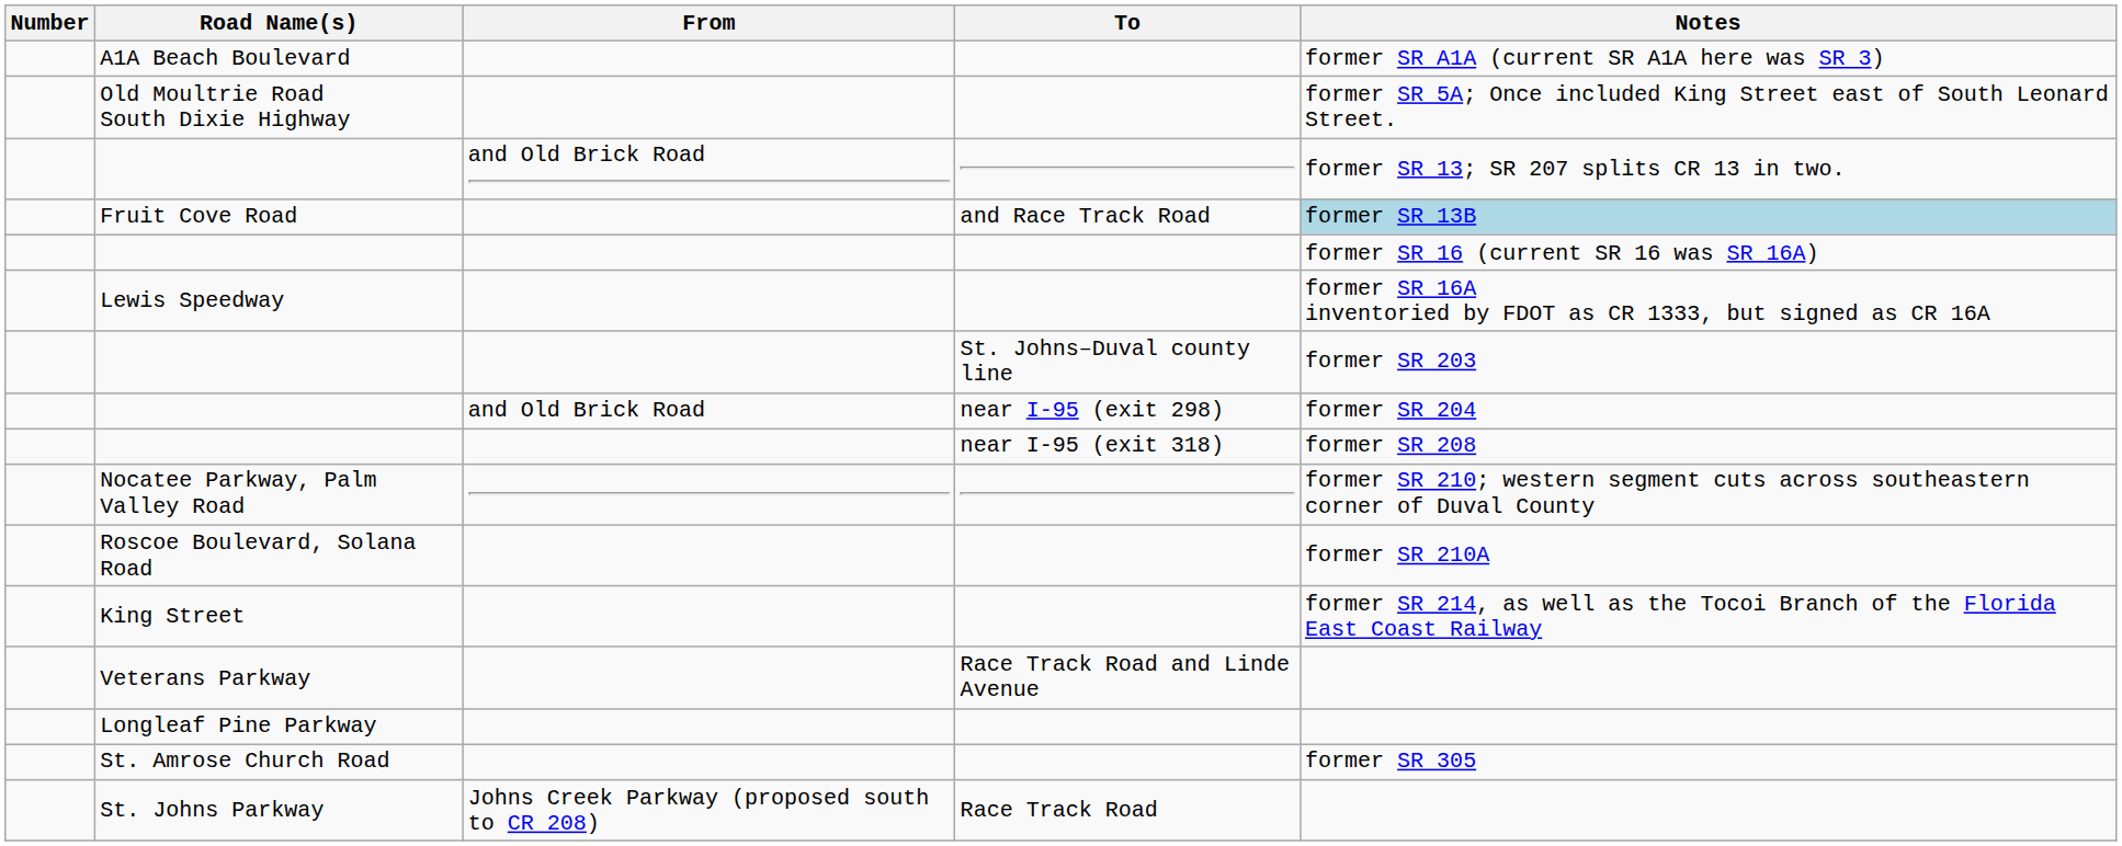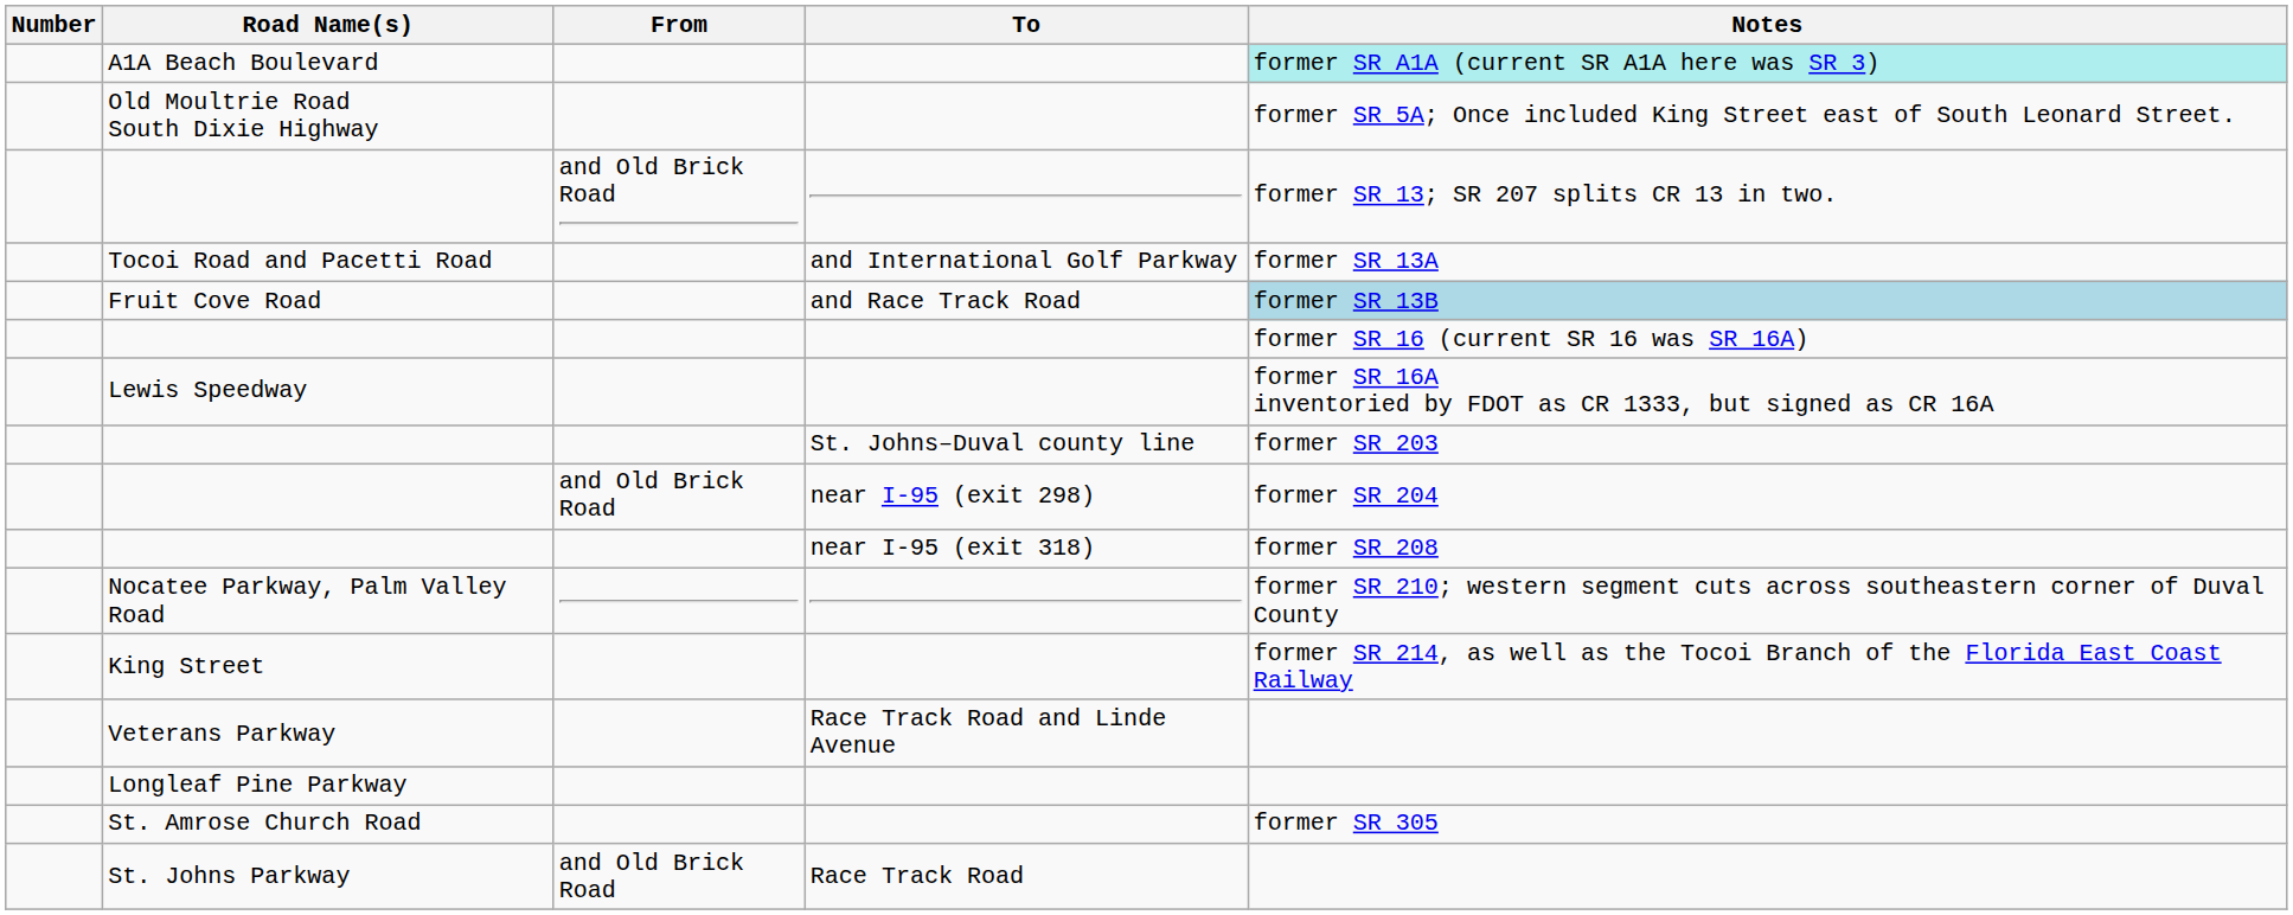 <table class="wikitable">
 <tr>
 <th scope="col">Number</th>
 <th scope="col">Road Name(s)</th>
 <th scope="col">From</th>
 <th scope-"col">To</th>
 <th scope="col">Notes</th>
 </tr>
 <tr>
 <td></td>
 <td>A1A Beach Boulevard</td>
 <td></td>
 <td></td>
-<td>former <a href='#'>SR A1A</a> (current SR A1A here was <a href='#'>SR 3</a>)</td>
+<td style="background: paleturquoise;">former <a href='#'>SR A1A</a> (current SR A1A here was <a href='#'>SR 3</a>)</td>
 </tr>
 <tr>
 <td></td>
 <td>Old Moultrie Road<br>South Dixie Highway</td>
 <td></td>
 <td></td>
 <td>former <a href='#'>SR 5A</a>; Once included King Street east of South Leonard Street.</td>
 </tr>
 <tr>
 <td></td>
 <td></td>
 <td> and Old Brick Road<hr></td>
 <td><hr></td>
 <td>former <a href='#'>SR 13</a>; SR 207 splits CR 13 in two.</td>
+</tr>
+<tr>
+<td></td>
+<td>Tocoi Road and Pacetti Road</td>
+<td></td>
+<td> and International Golf Parkway</td>
+<td>former <a href='#'>SR 13A</a></td>
 </tr>
 <tr>
 <td></td>
 <td>Fruit Cove Road</td>
 <td></td>
 <td> and Race Track Road</td>
 <td style="background: lightblue;">former <a href='#'>SR 13B</a></td>
 </tr>
 <tr>
 <td></td>
 <td></td>
 <td></td>
 <td></td>
 <td>former <a href='#'>SR 16</a> (current SR 16 was <a href='#'>SR 16A</a>)</td>
 </tr>
 <tr>
 <td></td>
 <td>Lewis Speedway</td>
 <td></td>
 <td></td>
 <td>former <a href='#'>SR 16A</a><br>inventoried by FDOT as CR 1333, but signed as CR 16A</td>
 </tr>
 <tr>
 <td></td>
 <td></td>
 <td></td>
 <td>St. Johns–Duval county line</td>
 <td>former <a href='#'>SR 203</a></td>
 </tr>
 <tr>
 <td></td>
 <td></td>
 <td> and Old Brick Road</td>
 <td> near <a href='#'>I-95</a> (exit 298)</td>
 <td>former <a href='#'>SR 204</a></td>
 </tr>
 <tr>
 <td></td>
 <td></td>
 <td></td>
 <td> near I-95 (exit 318)</td>
 <td>former <a href='#'>SR 208</a></td>
 </tr>
 <tr>
 <td></td>
 <td>Nocatee Parkway, Palm Valley Road</td>
 <td><hr></td>
 <td><hr></td>
 <td>former <a href='#'>SR 210</a>; western segment cuts across southeastern corner of Duval County</td>
 </tr>
 <tr>
 <td></td>
-<td>Roscoe Boulevard, Solana Road</td>
-<td></td>
-<td></td>
-<td>former <a href='#'>SR 210A</a></td>
-</tr>
-<tr>
-<td></td>
 <td>King Street</td>
 <td></td>
 <td></td>
 <td>former <a href='#'>SR 214</a>, as well as the Tocoi Branch of the <a href='#'>Florida East Coast Railway</a></td>
 </tr>
 <tr>
 <td></td>
 <td>Veterans Parkway</td>
 <td></td>
 <td>Race Track Road and Linde Avenue</td>
 <td></td>
 </tr>
 <tr>
 <td></td>
 <td>Longleaf Pine Parkway</td>
 <td></td>
 <td></td>
 <td></td>
 </tr>
 <tr>
 <td></td>
 <td>St. Amrose Church Road</td>
 <td></td>
 <td></td>
 <td>former <a href='#'>SR 305</a></td>
 </tr>
 <tr>
 <td></td>
 <td>St. Johns Parkway</td>
-<td>Johns Creek Parkway (proposed south to <a href='#'>CR 208</a>)</td>
+<td> and Old Brick Road</td>
 <td>Race Track Road</td>
 <td></td>
 </tr>
 </table>
